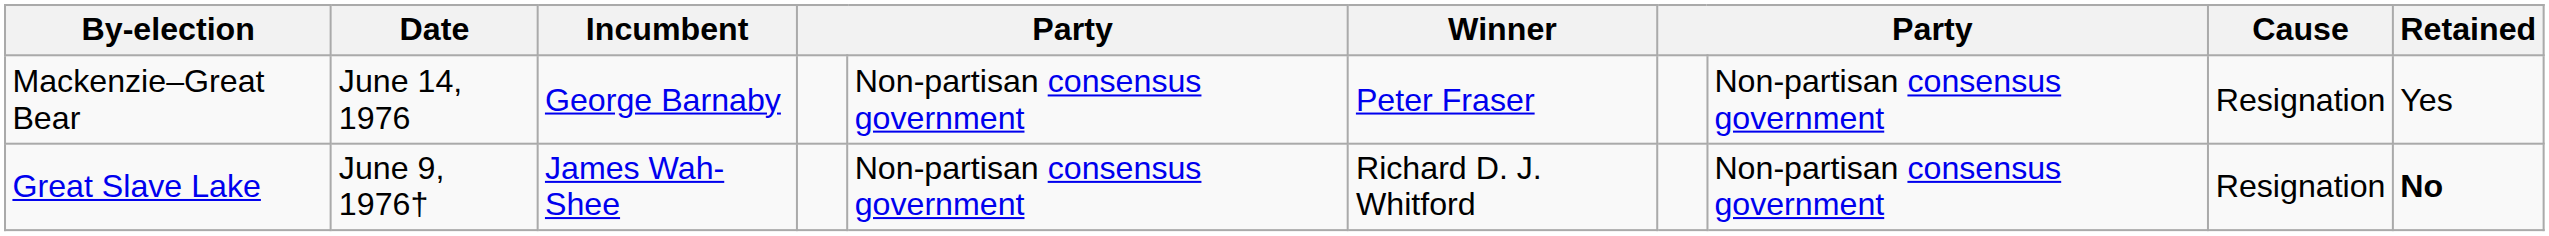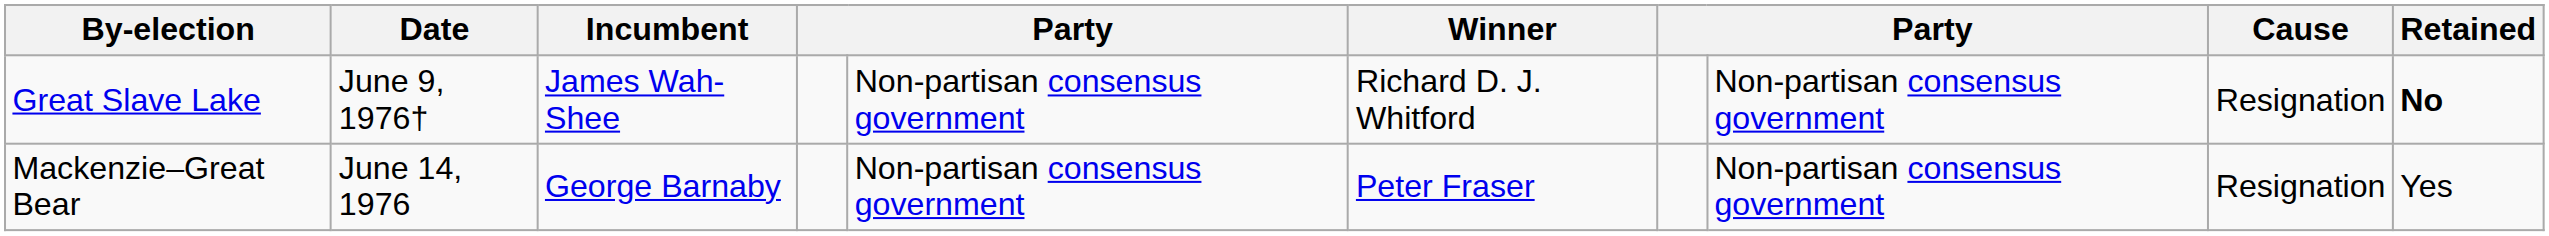 <table class=wikitable style="width:100%">
 <tr>
 <th>By-election</th>
 <th>Date</th>
 <th>Incumbent</th>
 <th colspan=2>Party</th>
 <th>Winner</th>
 <th colspan=2>Party</th>
 <th>Cause</th>
 <th>Retained</th>
+</tr>
+<tr>
+<td><a href='#'>Great Slave Lake</a></td>
+<td>June 9, 1976†</td>
+<td><a href='#'>James Wah-Shee</a></td>
+<td>    </td>
+<td>Non-partisan <a href='#'>consensus government</a></td>
+<td>Richard D. J. Whitford</td>
+<td>    </td>
+<td>Non-partisan <a href='#'>consensus government</a></td>
+<td>Resignation</td>
+<td><strong>No</strong></td>
 </tr>
 <tr>
 <td>Mackenzie–Great Bear</td>
 <td>June 14, 1976</td>
 <td><a href='#'>George Barnaby</a></td>
 <td>    </td>
 <td>Non-partisan <a href='#'>consensus government</a></td>
 <td><a href='#'>Peter Fraser</a></td>
 <td>    </td>
 <td>Non-partisan <a href='#'>consensus government</a></td>
 <td>Resignation</td>
 <td>Yes</td>
 </tr>
-<tr>
-<td><a href='#'>Great Slave Lake</a></td>
-<td>June 9, 1976†</td>
-<td><a href='#'>James Wah-Shee</a></td>
-<td>    </td>
-<td>Non-partisan <a href='#'>consensus government</a></td>
-<td>Richard D. J. Whitford</td>
-<td>    </td>
-<td>Non-partisan <a href='#'>consensus government</a></td>
-<td>Resignation</td>
-<td><strong>No</strong></td>
-</tr>
 </table>
